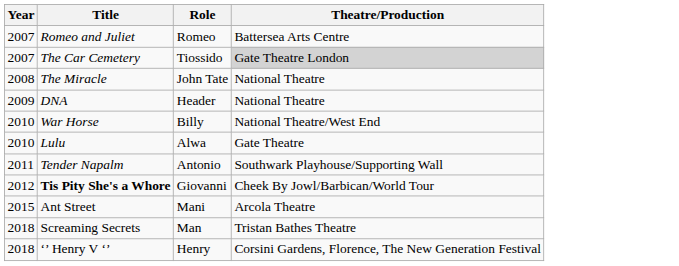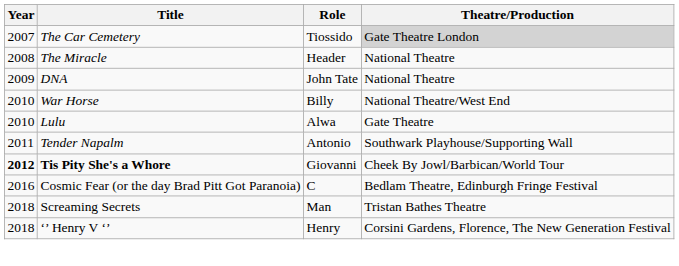 <table class="wikitable sortable">
 <tr>
 <th>Year</th>
 <th>Title</th>
 <th>Role</th>
 <th>Theatre/Production</th>
-</tr>
-<tr>
-<td>2007</td>
-<td><em>Romeo and Juliet</em></td>
-<td>Romeo</td>
-<td>Battersea Arts Centre</td>
 </tr>
 <tr>
 <td>2007</td>
 <td><em>The Car Cemetery</em></td>
 <td>Tiossido</td>
 <td style="background: lightgrey;">Gate Theatre London</td>
 </tr>
 <tr>
 <td>2008</td>
 <td><em>The Miracle</em></td>
-<td>John Tate</td>
+<td>Header</td>
 <td>National Theatre</td>
 </tr>
 <tr>
 <td>2009</td>
 <td><em>DNA</em></td>
-<td>Header</td>
+<td>John Tate</td>
 <td>National Theatre</td>
 </tr>
 <tr>
 <td>2010</td>
 <td><em>War Horse</em></td>
 <td>Billy</td>
 <td>National Theatre/West End</td>
 </tr>
 <tr>
 <td>2010</td>
 <td><em>Lulu</em></td>
 <td>Alwa</td>
 <td>Gate Theatre</td>
 </tr>
 <tr>
 <td>2011</td>
 <td><em>Tender Napalm</em></td>
 <td>Antonio</td>
 <td>Southwark Playhouse/Supporting Wall</td>
 </tr>
 <tr>
-<td>2012</td>
+<td><strong>2012</strong></td>
 <td><strong>Tis Pity She's a Whore<em></td>
 <td>Giovanni</td>
 <td>Cheek By Jowl/Barbican/World Tour</td>
 </tr>
 <tr>
-<td>2015</td>
-<td></em>Ant Street<em></td>
-<td>Mani</td>
-<td>Arcola Theatre</td>
+<td>2016</td>
+<td></em>Cosmic Fear (or the day Brad Pitt Got Paranoia)<em></td>
+<td>C</td>
+<td>Bedlam Theatre, Edinburgh Fringe Festival</td>
 </tr>
 <tr>
 <td>2018</td>
 <td></em>Screaming Secrets<em></td>
 <td>Man</td>
 <td>Tristan Bathes Theatre</td>
 </tr>
 <tr>
 <td>2018</td>
 <td>‘’ Henry V ‘’</td>
 <td>Henry</td>
 <td>Corsini Gardens, Florence, The New Generation Festival</td>
 </tr>
 </table>
